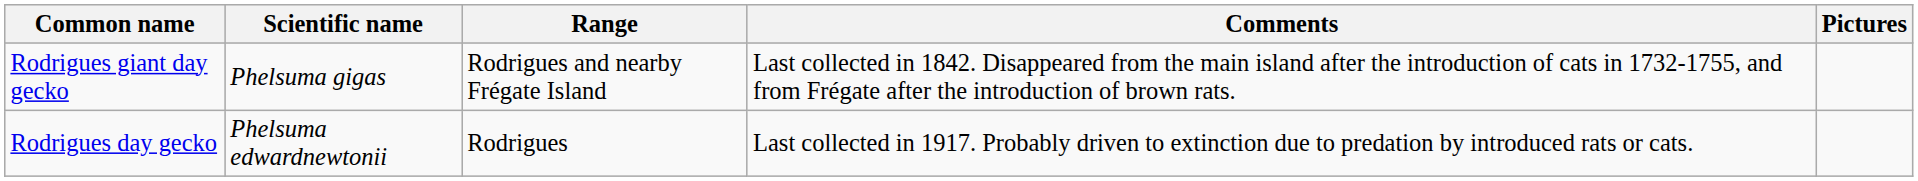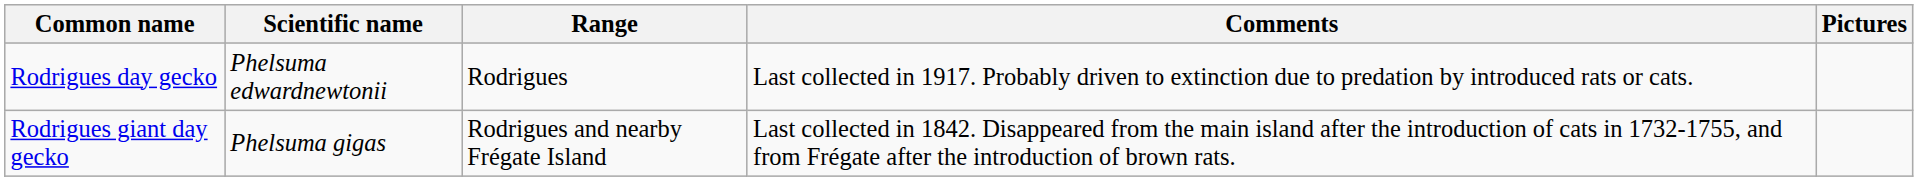 <table class="wikitable sortable">
 <tr>
 <th>Common name</th>
 <th>Scientific name</th>
 <th>Range</th>
 <th class="unsortable">Comments</th>
 <th class="unsortable">Pictures</th>
 </tr>
 <tr>
+<td><a href='#'>Rodrigues day gecko</a></td>
+<td><em>Phelsuma edwardnewtonii</em></td>
+<td>Rodrigues</td>
+<td>Last collected in 1917. Probably driven to extinction due to predation by introduced rats or cats.</td>
+<td></td>
+</tr>
+<tr>
 <td><a href='#'>Rodrigues giant day gecko</a></td>
 <td><em>Phelsuma gigas</em></td>
 <td>Rodrigues and nearby Frégate Island</td>
 <td>Last collected in 1842. Disappeared from the main island after the introduction of cats in 1732-1755, and from Frégate after the introduction of brown rats.</td>
 <td></td>
 </tr>
-<tr>
-<td><a href='#'>Rodrigues day gecko</a></td>
-<td><em>Phelsuma edwardnewtonii</em></td>
-<td>Rodrigues</td>
-<td>Last collected in 1917. Probably driven to extinction due to predation by introduced rats or cats.</td>
-<td></td>
-</tr>
 </table>
